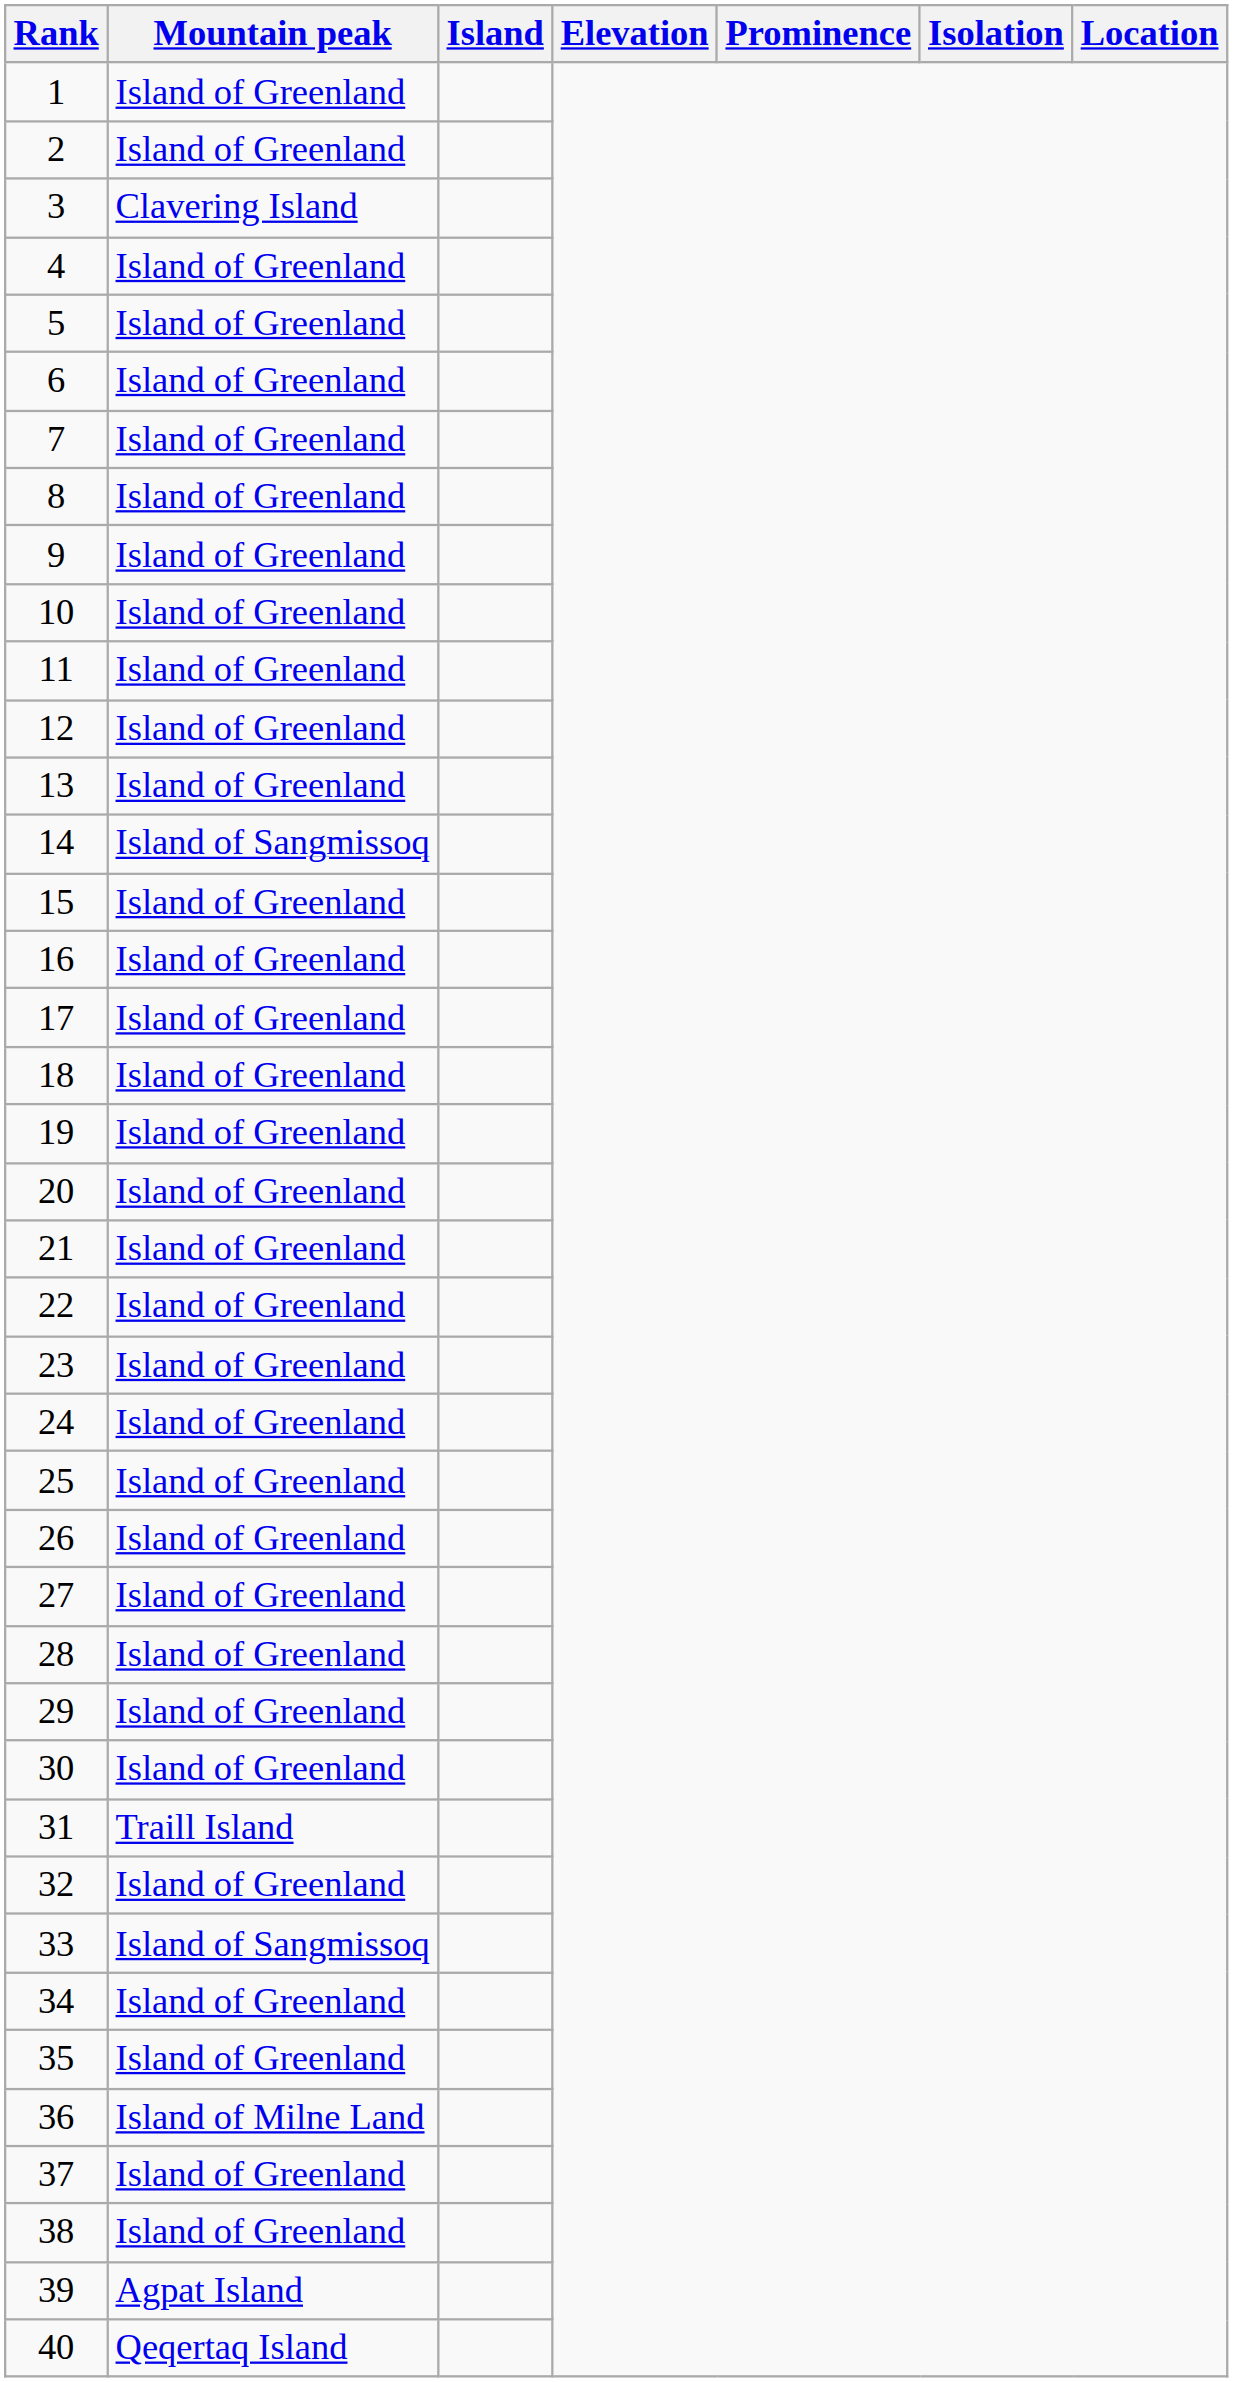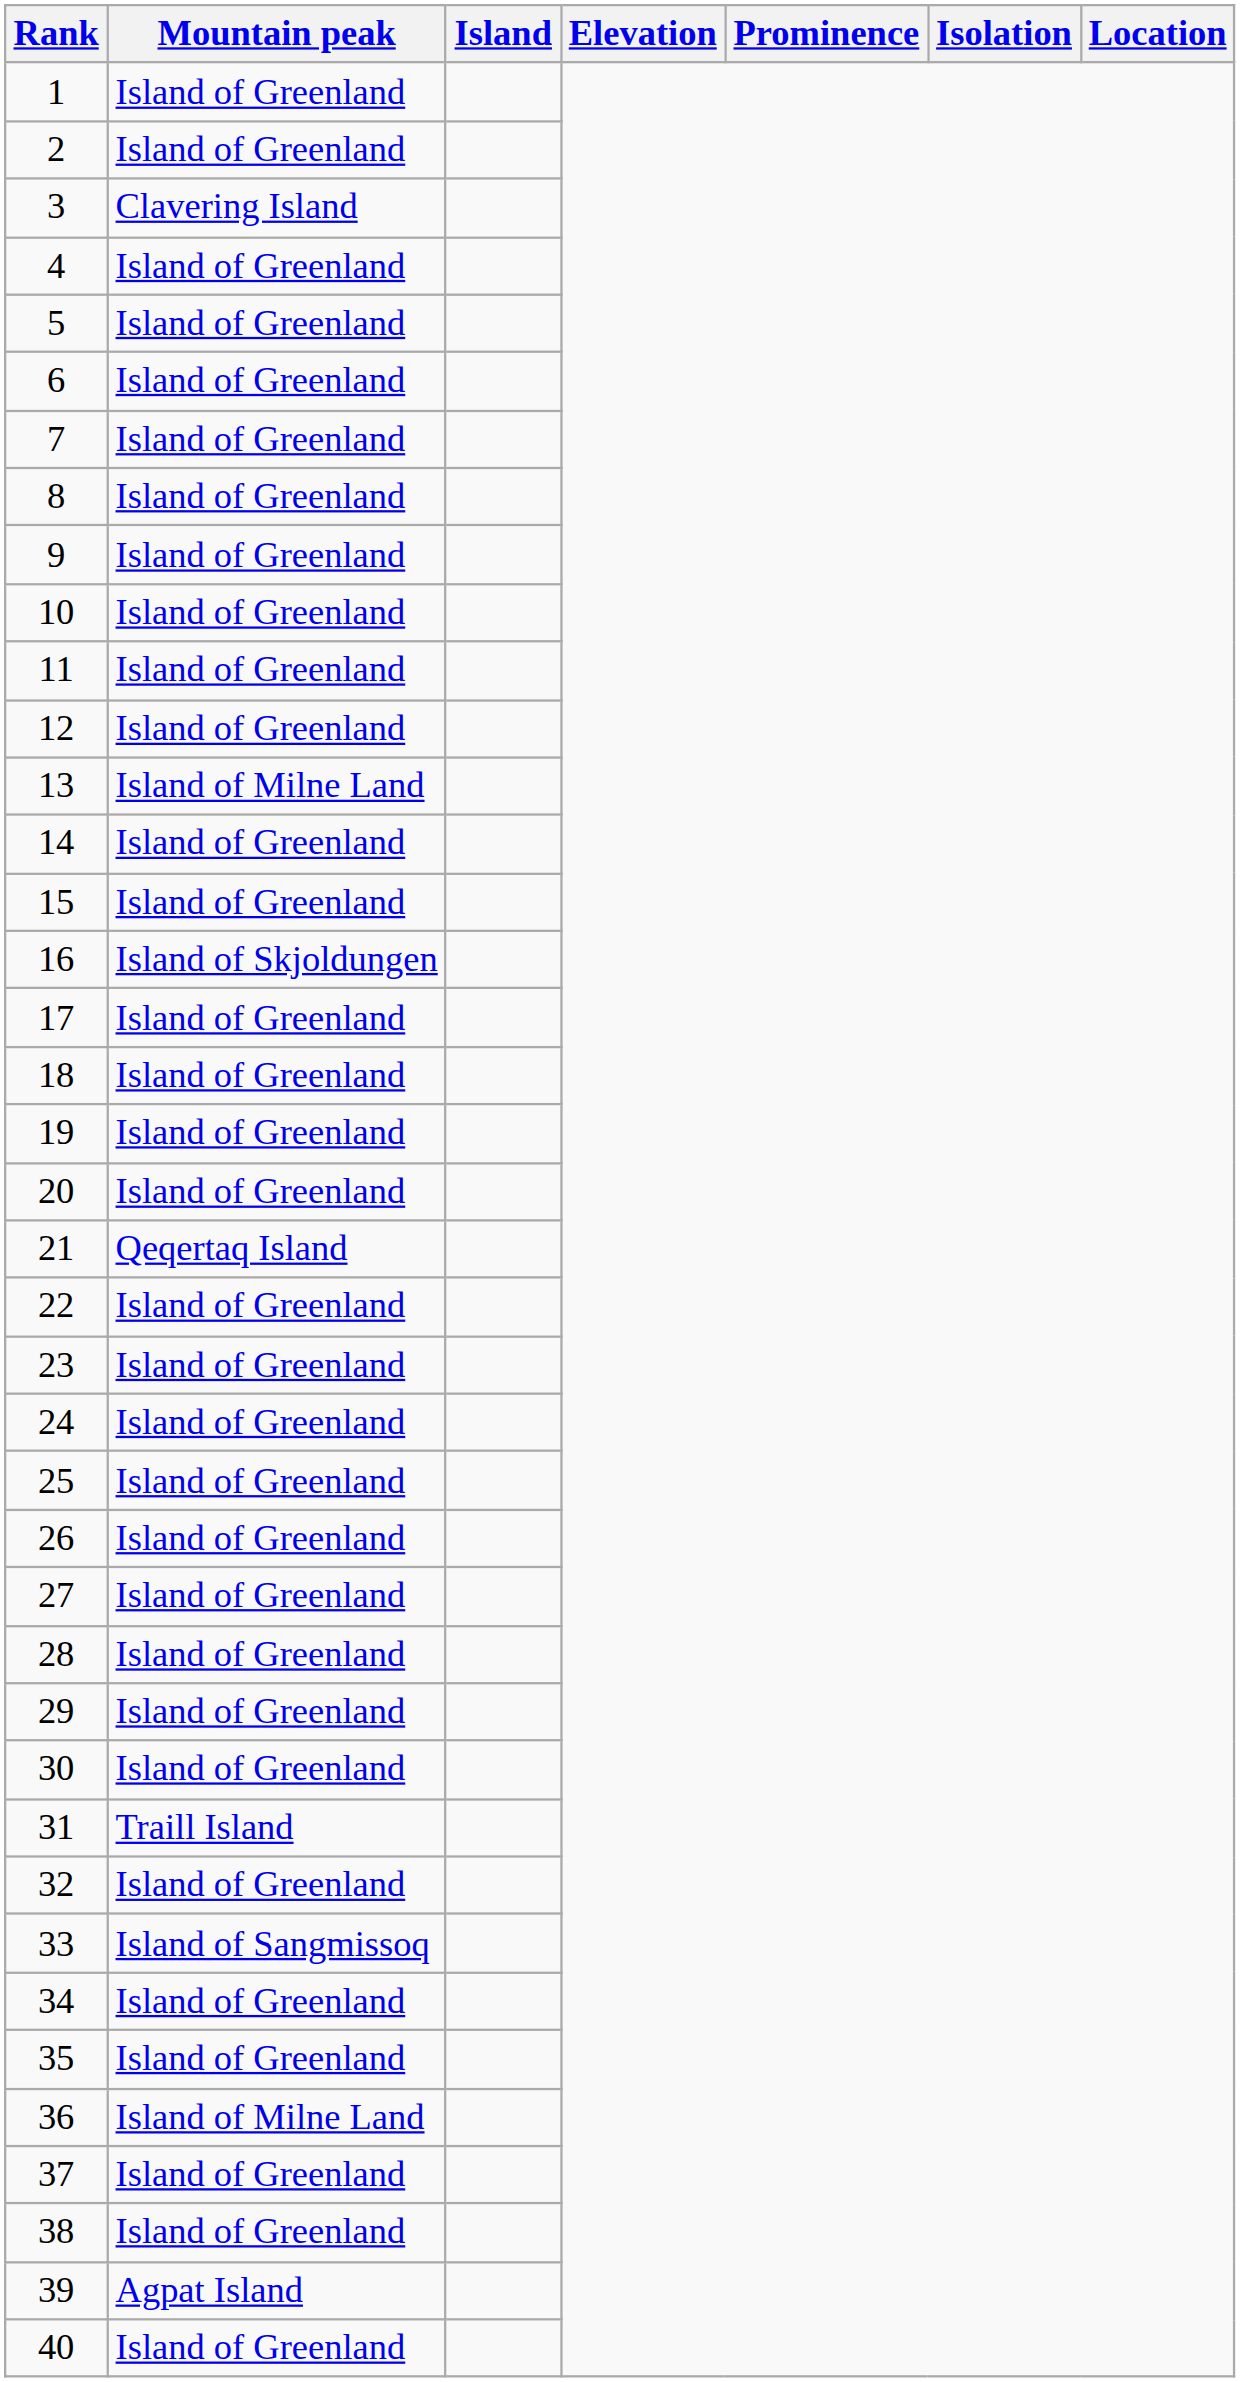 <table class="wikitable sortable">
 <tr>
 <th><a href='#'>Rank</a></th>
 <th><a href='#'>Mountain peak</a></th>
 <th><a href='#'>Island</a></th>
 <th><a href='#'>Elevation</a></th>
 <th><a href='#'>Prominence</a></th>
 <th><a href='#'>Isolation</a></th>
 <th><a href='#'>Location</a></th>
 </tr>
 <tr>
 <td align=center>1<br></td>
 <td><a href='#'>Island of Greenland</a><br></td>
 <td></td>
 </tr>
 <tr>
 <td align=center>2<br></td>
 <td><a href='#'>Island of Greenland</a><br></td>
 <td></td>
 </tr>
 <tr>
 <td align=center>3<br></td>
 <td><a href='#'>Clavering Island</a><br></td>
 <td></td>
 </tr>
 <tr>
 <td align=center>4<br></td>
 <td><a href='#'>Island of Greenland</a><br></td>
 <td></td>
 </tr>
 <tr>
 <td align=center>5<br></td>
 <td><a href='#'>Island of Greenland</a><br></td>
 <td></td>
 </tr>
 <tr>
 <td align=center>6<br></td>
 <td><a href='#'>Island of Greenland</a><br></td>
 <td></td>
 </tr>
 <tr>
 <td align=center>7<br></td>
 <td><a href='#'>Island of Greenland</a><br></td>
 <td></td>
 </tr>
 <tr>
 <td align=center>8<br></td>
 <td><a href='#'>Island of Greenland</a><br></td>
 <td></td>
 </tr>
 <tr>
 <td align=center>9<br></td>
 <td><a href='#'>Island of Greenland</a><br></td>
 <td></td>
 </tr>
 <tr>
 <td align=center>10<br></td>
 <td><a href='#'>Island of Greenland</a><br></td>
 <td></td>
 </tr>
 <tr>
 <td align=center>11<br></td>
 <td><a href='#'>Island of Greenland</a><br></td>
 <td></td>
 </tr>
 <tr>
 <td align=center>12<br></td>
 <td><a href='#'>Island of Greenland</a><br></td>
 <td></td>
 </tr>
 <tr>
 <td align=center>13<br></td>
-<td><a href='#'>Island of Greenland</a><br></td>
+<td><a href='#'>Island of Milne Land</a><br></td>
 <td></td>
 </tr>
 <tr>
 <td align=center>14<br></td>
-<td><a href='#'>Island of Sangmissoq</a><br></td>
+<td><a href='#'>Island of Greenland</a><br></td>
 <td></td>
 </tr>
 <tr>
 <td align=center>15<br></td>
 <td><a href='#'>Island of Greenland</a><br></td>
 <td></td>
 </tr>
 <tr>
 <td align=center>16<br></td>
-<td><a href='#'>Island of Greenland</a><br></td>
+<td><a href='#'>Island of Skjoldungen</a><br></td>
 <td></td>
 </tr>
 <tr>
 <td align=center>17<br></td>
 <td><a href='#'>Island of Greenland</a><br></td>
 <td></td>
 </tr>
 <tr>
 <td align=center>18<br></td>
 <td><a href='#'>Island of Greenland</a><br></td>
 <td></td>
 </tr>
 <tr>
 <td align=center>19<br></td>
 <td><a href='#'>Island of Greenland</a><br></td>
 <td></td>
 </tr>
 <tr>
 <td align=center>20<br></td>
 <td><a href='#'>Island of Greenland</a><br></td>
 <td></td>
 </tr>
 <tr>
 <td align=center>21<br></td>
-<td><a href='#'>Island of Greenland</a><br></td>
+<td><a href='#'>Qeqertaq Island</a><br></td>
 <td></td>
 </tr>
 <tr>
 <td align=center>22<br></td>
 <td><a href='#'>Island of Greenland</a><br></td>
 <td></td>
 </tr>
 <tr>
 <td align=center>23<br></td>
 <td><a href='#'>Island of Greenland</a><br></td>
 <td></td>
 </tr>
 <tr>
 <td align=center>24<br></td>
 <td><a href='#'>Island of Greenland</a><br></td>
 <td></td>
 </tr>
 <tr>
 <td align=center>25<br></td>
 <td><a href='#'>Island of Greenland</a><br></td>
 <td></td>
 </tr>
 <tr>
 <td align=center>26<br></td>
 <td><a href='#'>Island of Greenland</a><br></td>
 <td></td>
 </tr>
 <tr>
 <td align=center>27<br></td>
 <td><a href='#'>Island of Greenland</a><br></td>
 <td></td>
 </tr>
 <tr>
 <td align=center>28<br></td>
 <td><a href='#'>Island of Greenland</a><br></td>
 <td></td>
 </tr>
 <tr>
 <td align=center>29<br></td>
 <td><a href='#'>Island of Greenland</a><br></td>
 <td></td>
 </tr>
 <tr>
 <td align=center>30<br></td>
 <td><a href='#'>Island of Greenland</a><br></td>
 <td></td>
 </tr>
 <tr>
 <td align=center>31<br></td>
 <td><a href='#'>Traill Island</a><br></td>
 <td></td>
 </tr>
 <tr>
 <td align=center>32<br></td>
 <td><a href='#'>Island of Greenland</a><br></td>
 <td></td>
 </tr>
 <tr>
 <td align=center>33<br></td>
 <td><a href='#'>Island of Sangmissoq</a><br></td>
 <td></td>
 </tr>
 <tr>
 <td align=center>34<br></td>
 <td><a href='#'>Island of Greenland</a><br></td>
 <td></td>
 </tr>
 <tr>
 <td align=center>35<br></td>
 <td><a href='#'>Island of Greenland</a><br></td>
 <td></td>
 </tr>
 <tr>
 <td align=center>36<br></td>
 <td><a href='#'>Island of Milne Land</a><br></td>
 <td></td>
 </tr>
 <tr>
 <td align=center>37<br></td>
 <td><a href='#'>Island of Greenland</a><br></td>
 <td></td>
 </tr>
 <tr>
 <td align=center>38<br></td>
 <td><a href='#'>Island of Greenland</a><br></td>
 <td></td>
 </tr>
 <tr>
 <td align=center>39<br></td>
 <td><a href='#'>Agpat Island</a><br></td>
 <td></td>
 </tr>
 <tr>
 <td align=center>40<br></td>
-<td><a href='#'>Qeqertaq Island</a><br></td>
+<td><a href='#'>Island of Greenland</a><br></td>
 <td></td>
 </tr>
 </table>
